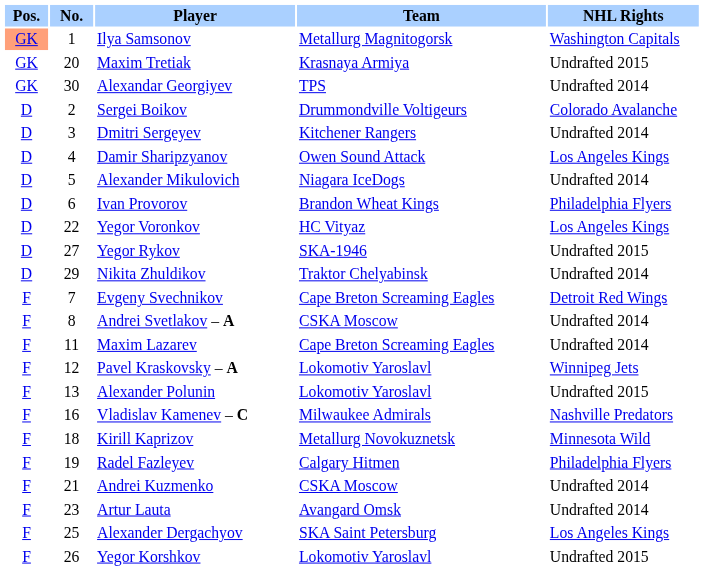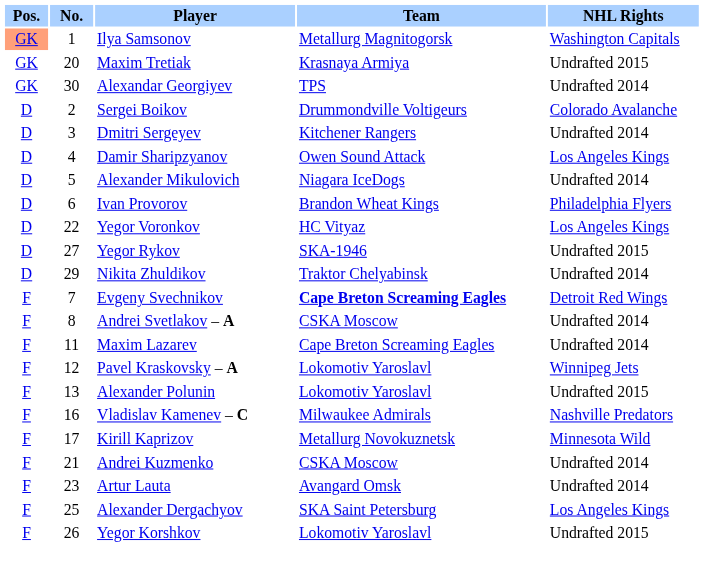 <table border="0" cellspacing="2" cellpadding="2">
 <tr bgcolor=AAD0FF>
 <th width=40>Pos.</th>
 <th width=40>No.</th>
 <th width=200>Player</th>
 <th width=250>Team</th>
 <th width=150>NHL Rights</th>
 </tr>
 <tr>
 <td style="background: lightsalmon; text-align:center;"><a href='#'>GK</a></td>
 <td style="text-align:center;">1</td>
 <td><a href='#'>Ilya Samsonov</a></td>
 <td> <a href='#'>Metallurg Magnitogorsk</a></td>
 <td><a href='#'>Washington Capitals</a></td>
 </tr>
 <tr>
 <td style="text-align:center;"><a href='#'>GK</a></td>
 <td style="text-align:center;">20</td>
 <td><a href='#'>Maxim Tretiak</a></td>
 <td> <a href='#'>Krasnaya Armiya</a></td>
 <td>Undrafted 2015</td>
 </tr>
 <tr>
 <td style="text-align:center;"><a href='#'>GK</a></td>
 <td style="text-align:center;">30</td>
 <td><a href='#'>Alexandar Georgiyev</a></td>
 <td> <a href='#'>TPS</a></td>
 <td>Undrafted 2014</td>
 </tr>
 <tr>
 <td style="text-align:center;"><a href='#'>D</a></td>
 <td style="text-align:center;">2</td>
 <td><a href='#'>Sergei Boikov</a></td>
 <td> <a href='#'>Drummondville Voltigeurs</a></td>
 <td><a href='#'>Colorado Avalanche</a></td>
 </tr>
 <tr>
 <td style="text-align:center;"><a href='#'>D</a></td>
 <td style="text-align:center;">3</td>
 <td><a href='#'>Dmitri Sergeyev</a></td>
 <td> <a href='#'>Kitchener Rangers</a></td>
 <td>Undrafted 2014</td>
 </tr>
 <tr>
 <td style="text-align:center;"><a href='#'>D</a></td>
 <td style="text-align:center;">4</td>
 <td><a href='#'>Damir Sharipzyanov</a></td>
 <td> <a href='#'>Owen Sound Attack</a></td>
 <td><a href='#'>Los Angeles Kings</a></td>
 </tr>
 <tr>
 <td style="text-align:center;"><a href='#'>D</a></td>
 <td style="text-align:center;">5</td>
 <td><a href='#'>Alexander Mikulovich</a></td>
 <td> <a href='#'>Niagara IceDogs</a></td>
 <td>Undrafted 2014</td>
 </tr>
 <tr>
 <td style="text-align:center;"><a href='#'>D</a></td>
 <td style="text-align:center;">6</td>
 <td><a href='#'>Ivan Provorov</a></td>
 <td> <a href='#'>Brandon Wheat Kings</a></td>
 <td><a href='#'>Philadelphia Flyers</a></td>
 </tr>
 <tr>
 <td style="text-align:center;"><a href='#'>D</a></td>
 <td style="text-align:center;">22</td>
 <td><a href='#'>Yegor Voronkov</a></td>
 <td> <a href='#'>HC Vityaz</a></td>
 <td><a href='#'>Los Angeles Kings</a></td>
 </tr>
 <tr>
 <td style="text-align:center;"><a href='#'>D</a></td>
 <td style="text-align:center;">27</td>
 <td><a href='#'>Yegor Rykov</a></td>
 <td> <a href='#'>SKA-1946</a></td>
 <td>Undrafted 2015</td>
 </tr>
 <tr>
 <td style="text-align:center;"><a href='#'>D</a></td>
 <td style="text-align:center;">29</td>
 <td><a href='#'>Nikita Zhuldikov</a></td>
 <td> <a href='#'>Traktor Chelyabinsk</a></td>
 <td>Undrafted 2014</td>
 </tr>
 <tr>
 <td style="text-align:center;"><a href='#'>F</a></td>
 <td style="text-align:center;">7</td>
 <td><a href='#'>Evgeny Svechnikov</a></td>
-<td> <a href='#'>Cape Breton Screaming Eagles</a></td>
+<td><strong> <a href='#'>Cape Breton Screaming Eagles</a></strong></td>
 <td><a href='#'>Detroit Red Wings</a></td>
 </tr>
 <tr>
 <td style="text-align:center;"><a href='#'>F</a></td>
 <td style="text-align:center;">8</td>
 <td><a href='#'>Andrei Svetlakov</a> – <strong>A</strong></td>
 <td> <a href='#'>CSKA Moscow</a></td>
 <td>Undrafted 2014</td>
 </tr>
 <tr>
 <td style="text-align:center;"><a href='#'>F</a></td>
 <td style="text-align:center;">11</td>
 <td><a href='#'>Maxim Lazarev</a></td>
 <td> <a href='#'>Cape Breton Screaming Eagles</a></td>
 <td>Undrafted 2014</td>
 </tr>
 <tr>
 <td style="text-align:center;"><a href='#'>F</a></td>
 <td style="text-align:center;">12</td>
 <td><a href='#'>Pavel Kraskovsky</a> – <strong>A</strong></td>
 <td> <a href='#'>Lokomotiv Yaroslavl</a></td>
 <td><a href='#'>Winnipeg Jets</a></td>
 </tr>
 <tr>
 <td style="text-align:center;"><a href='#'>F</a></td>
 <td style="text-align:center;">13</td>
 <td><a href='#'>Alexander Polunin</a></td>
 <td> <a href='#'>Lokomotiv Yaroslavl</a></td>
 <td>Undrafted 2015</td>
 </tr>
 <tr>
 <td style="text-align:center;"><a href='#'>F</a></td>
 <td style="text-align:center;">16</td>
 <td><a href='#'>Vladislav Kamenev</a> – <strong>C</strong></td>
 <td> <a href='#'>Milwaukee Admirals</a></td>
 <td><a href='#'>Nashville Predators</a></td>
 </tr>
 <tr>
 <td style="text-align:center;"><a href='#'>F</a></td>
-<td style="text-align:center;">18</td>
+<td style="text-align:center;">17</td>
 <td><a href='#'>Kirill Kaprizov</a></td>
 <td> <a href='#'>Metallurg Novokuznetsk</a></td>
 <td><a href='#'>Minnesota Wild</a></td>
-</tr>
-<tr>
-<td style="text-align:center;"><a href='#'>F</a></td>
-<td style="text-align:center;">19</td>
-<td><a href='#'>Radel Fazleyev</a></td>
-<td> <a href='#'>Calgary Hitmen</a></td>
-<td><a href='#'>Philadelphia Flyers</a></td>
 </tr>
 <tr>
 <td style="text-align:center;"><a href='#'>F</a></td>
 <td style="text-align:center;">21</td>
 <td><a href='#'>Andrei Kuzmenko</a></td>
 <td> <a href='#'>CSKA Moscow</a></td>
 <td>Undrafted 2014</td>
 </tr>
 <tr>
 <td style="text-align:center;"><a href='#'>F</a></td>
 <td style="text-align:center;">23</td>
 <td><a href='#'>Artur Lauta</a></td>
 <td> <a href='#'>Avangard Omsk</a></td>
 <td>Undrafted 2014</td>
 </tr>
 <tr>
 <td style="text-align:center;"><a href='#'>F</a></td>
 <td style="text-align:center;">25</td>
 <td><a href='#'>Alexander Dergachyov</a></td>
 <td> <a href='#'>SKA Saint Petersburg</a></td>
 <td><a href='#'>Los Angeles Kings</a></td>
 </tr>
 <tr>
 <td style="text-align:center;"><a href='#'>F</a></td>
 <td style="text-align:center;">26</td>
 <td><a href='#'>Yegor Korshkov</a></td>
 <td> <a href='#'>Lokomotiv Yaroslavl</a></td>
 <td>Undrafted 2015</td>
 </tr>
 </table>
